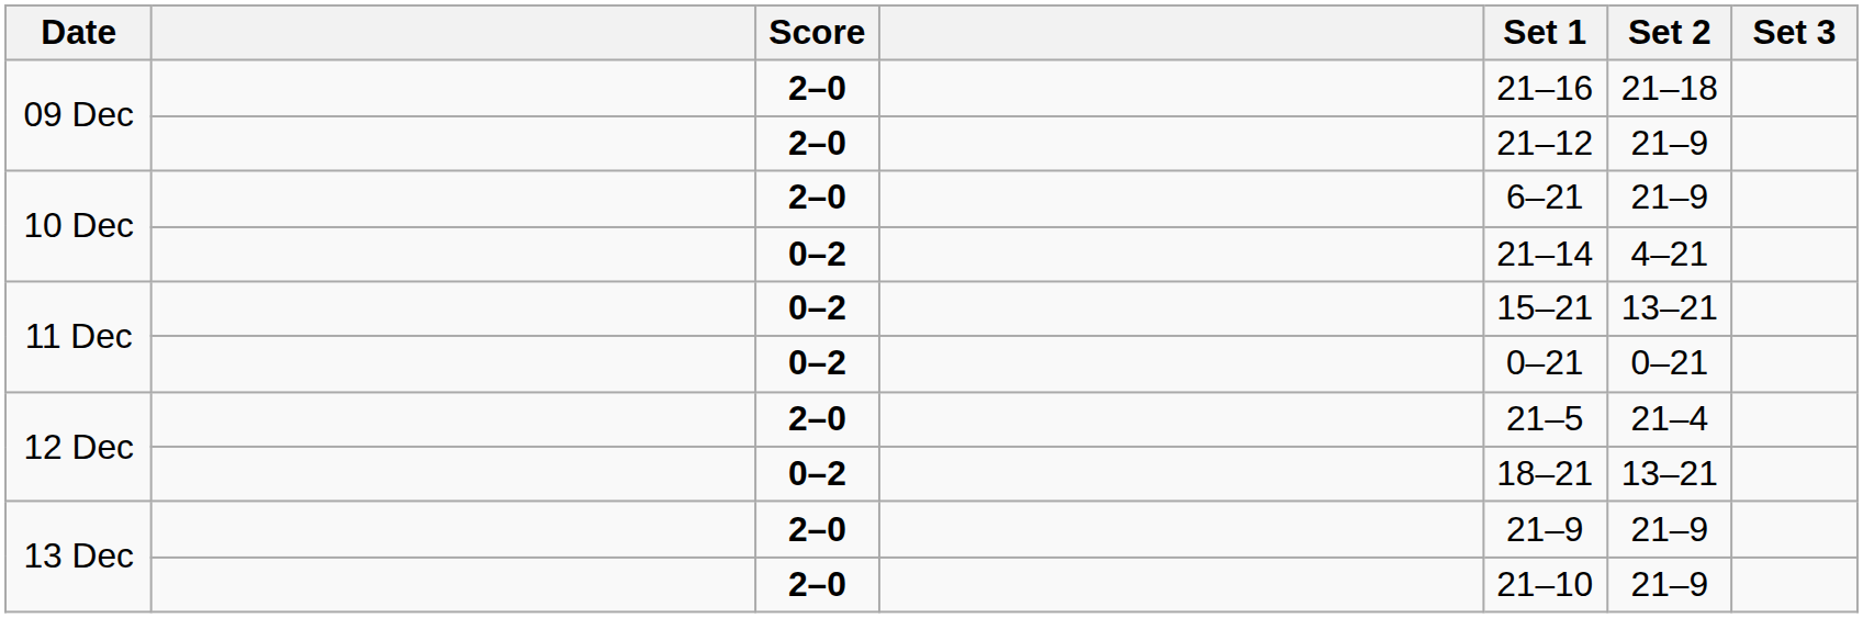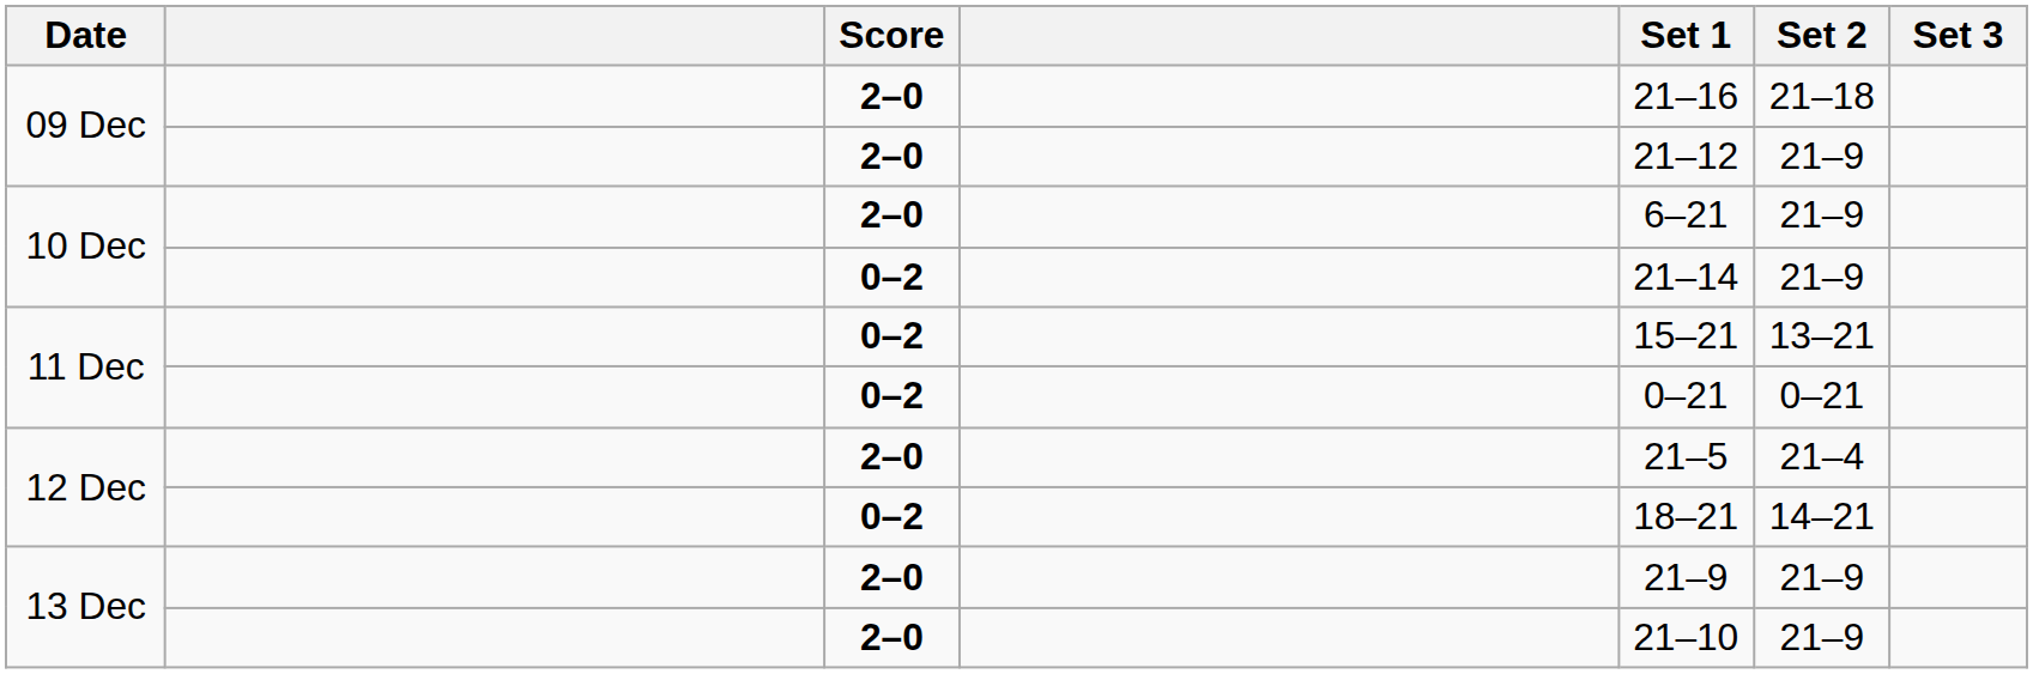 <table class="wikitable" style="text-align: center;">
 <tr>
 <th width="60">Date</th>
 <th align="right" width="270"></th>
 <th width="50">Score</th>
 <th align="left" width="270"></th>
 <th width="50">Set 1</th>
 <th width="50">Set 2</th>
 <th width="50">Set 3</th>
 </tr>
 <tr>
 <td rowspan=2>09 Dec</td>
 <td align=left><strong></strong></td>
 <td align=center><strong>2–0</strong></td>
 <td align=left></td>
 <td>21–16</td>
 <td>21–18</td>
 <td></td>
 </tr>
 <tr>
 <td align=left><strong></strong></td>
 <td align=center><strong>2–0</strong></td>
 <td align=left></td>
 <td>21–12</td>
 <td>21–9</td>
 <td></td>
 </tr>
 <tr>
 <td rowspan=2>10 Dec</td>
 <td align=left><strong> </strong></td>
 <td align=center><strong>2–0</strong></td>
 <td align=left></td>
 <td>6–21</td>
 <td>21–9</td>
 <td></td>
 </tr>
 <tr>
 <td align=left></td>
 <td align=center><strong>0–2</strong></td>
 <td align=left><strong></strong></td>
 <td>21–14</td>
-<td>4–21</td>
+<td>21–9</td>
 <td></td>
 </tr>
 <tr>
 <td rowspan=2>11 Dec</td>
 <td align=left></td>
 <td align=center><strong>0–2</strong></td>
 <td align=left><strong></strong></td>
 <td>15–21</td>
 <td>13–21</td>
 <td></td>
 </tr>
 <tr>
 <td align=left></td>
 <td align=center><strong>0–2</strong></td>
 <td align=left><strong> </strong></td>
 <td>0–21</td>
 <td>0–21</td>
 <td></td>
 </tr>
 <tr>
 <td rowspan=2>12 Dec</td>
 <td align=left><strong></strong></td>
 <td align=center><strong>2–0</strong></td>
 <td align=left></td>
 <td>21–5</td>
 <td>21–4</td>
 <td></td>
 </tr>
 <tr>
 <td align=left></td>
 <td align=center><strong>0–2</strong></td>
 <td align=left><strong>  </strong></td>
 <td>18–21</td>
-<td>13–21</td>
+<td>14–21</td>
 <td></td>
 </tr>
 <tr>
 <td rowspan=2>13 Dec</td>
 <td align=left><strong></strong></td>
 <td align=center><strong>2–0</strong></td>
 <td align=left></td>
 <td>21–9</td>
 <td>21–9</td>
 <td></td>
 </tr>
 <tr>
 <td align=left><strong></strong></td>
 <td align=center><strong>2–0</strong></td>
 <td align=left></td>
 <td>21–10</td>
 <td>21–9</td>
 <td></td>
 </tr>
 </table>
